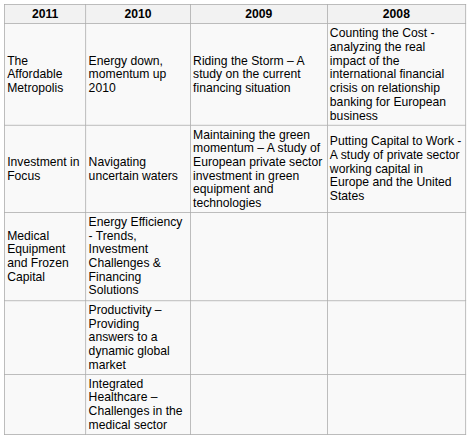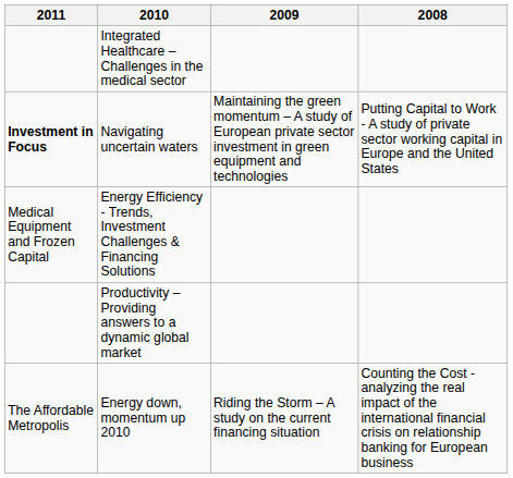 <table class="wikitable">
 <tr>
 <th>2011</th>
 <th>2010</th>
 <th>2009</th>
 <th>2008</th>
 </tr>
 <tr>
-<td>The Affordable Metropolis</td>
-<td>Energy down, momentum up 2010</td>
-<td>Riding the Storm – A study on the current financing situation</td>
-<td>Counting the Cost - analyzing the real impact of the international financial crisis on relationship banking for European business</td>
+<td></td>
+<td>Integrated Healthcare – Challenges in the medical sector</td>
+<td></td>
+<td></td>
 </tr>
 <tr>
-<td>Investment in Focus</td>
+<td><strong>Investment in Focus</strong></td>
 <td>Navigating uncertain waters</td>
 <td>Maintaining the green momentum – A study of European private sector investment in green equipment and technologies</td>
 <td>Putting Capital to Work - A study of private sector working capital in Europe and the United States</td>
 </tr>
 <tr>
 <td>Medical Equipment and Frozen Capital</td>
 <td>Energy Efficiency - Trends, Investment Challenges & Financing Solutions</td>
 <td></td>
 <td></td>
 </tr>
 <tr>
 <td></td>
 <td>Productivity – Providing answers to a dynamic global market</td>
 <td></td>
 <td></td>
 </tr>
 <tr>
-<td></td>
-<td>Integrated Healthcare – Challenges in the medical sector</td>
-<td></td>
-<td></td>
+<td>The Affordable Metropolis</td>
+<td>Energy down, momentum up 2010</td>
+<td>Riding the Storm – A study on the current financing situation</td>
+<td>Counting the Cost - analyzing the real impact of the international financial crisis on relationship banking for European business</td>
 </tr>
 </table>
